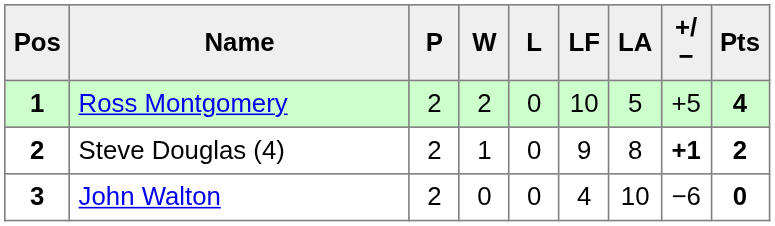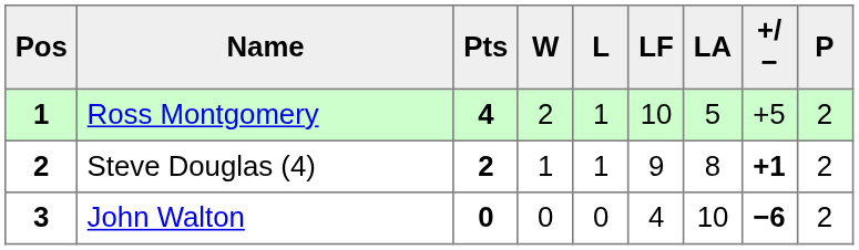 <table style=border-collapse:collapse border=1 cellspacing=0 cellpadding=5>
 <tr align=center bgcolor=#efefef>
 <th width=20>Pos</th>
 <th width=200>Name</th>
-<th width=20>P</th>
+<th width=20>Pts</th>
 <th width=20>W</th>
 <th width=20>L</th>
 <th width=20>LF</th>
 <th width=20>LA</th>
 <th width=20>+/−</th>
-<th width=20>Pts</th>
+<th width=20>P</th>
 </tr>
 <tr align=center style="background: #ccffcc;">
 <td><strong>1</strong></td>
 <td align="left"> <a href='#'>Ross Montgomery</a></td>
+<td><strong>4</strong></td>
 <td>2</td>
-<td>2</td>
-<td>0</td>
+<td>1</td>
 <td>10</td>
 <td>5</td>
 <td>+5</td>
-<td><strong>4</strong></td>
+<td>2</td>
 </tr>
 <tr align=center>
 <td><strong>2</strong></td>
 <td align="left"> Steve Douglas (4)</td>
-<td>2</td>
+<td><strong>2</strong></td>
 <td>1</td>
-<td>0</td>
+<td>1</td>
 <td>9</td>
 <td>8</td>
 <td><strong>+1</strong></td>
-<td><strong>2</strong></td>
+<td>2</td>
 </tr>
 <tr align=center>
 <td><strong>3</strong></td>
 <td align="left"> <a href='#'>John Walton</a></td>
-<td>2</td>
+<td><strong>0</strong></td>
 <td>0</td>
 <td>0</td>
 <td>4</td>
 <td>10</td>
-<td>−6</td>
-<td><strong>0</strong></td>
+<td><strong>−6</strong></td>
+<td>2</td>
 </tr>
 </table>
